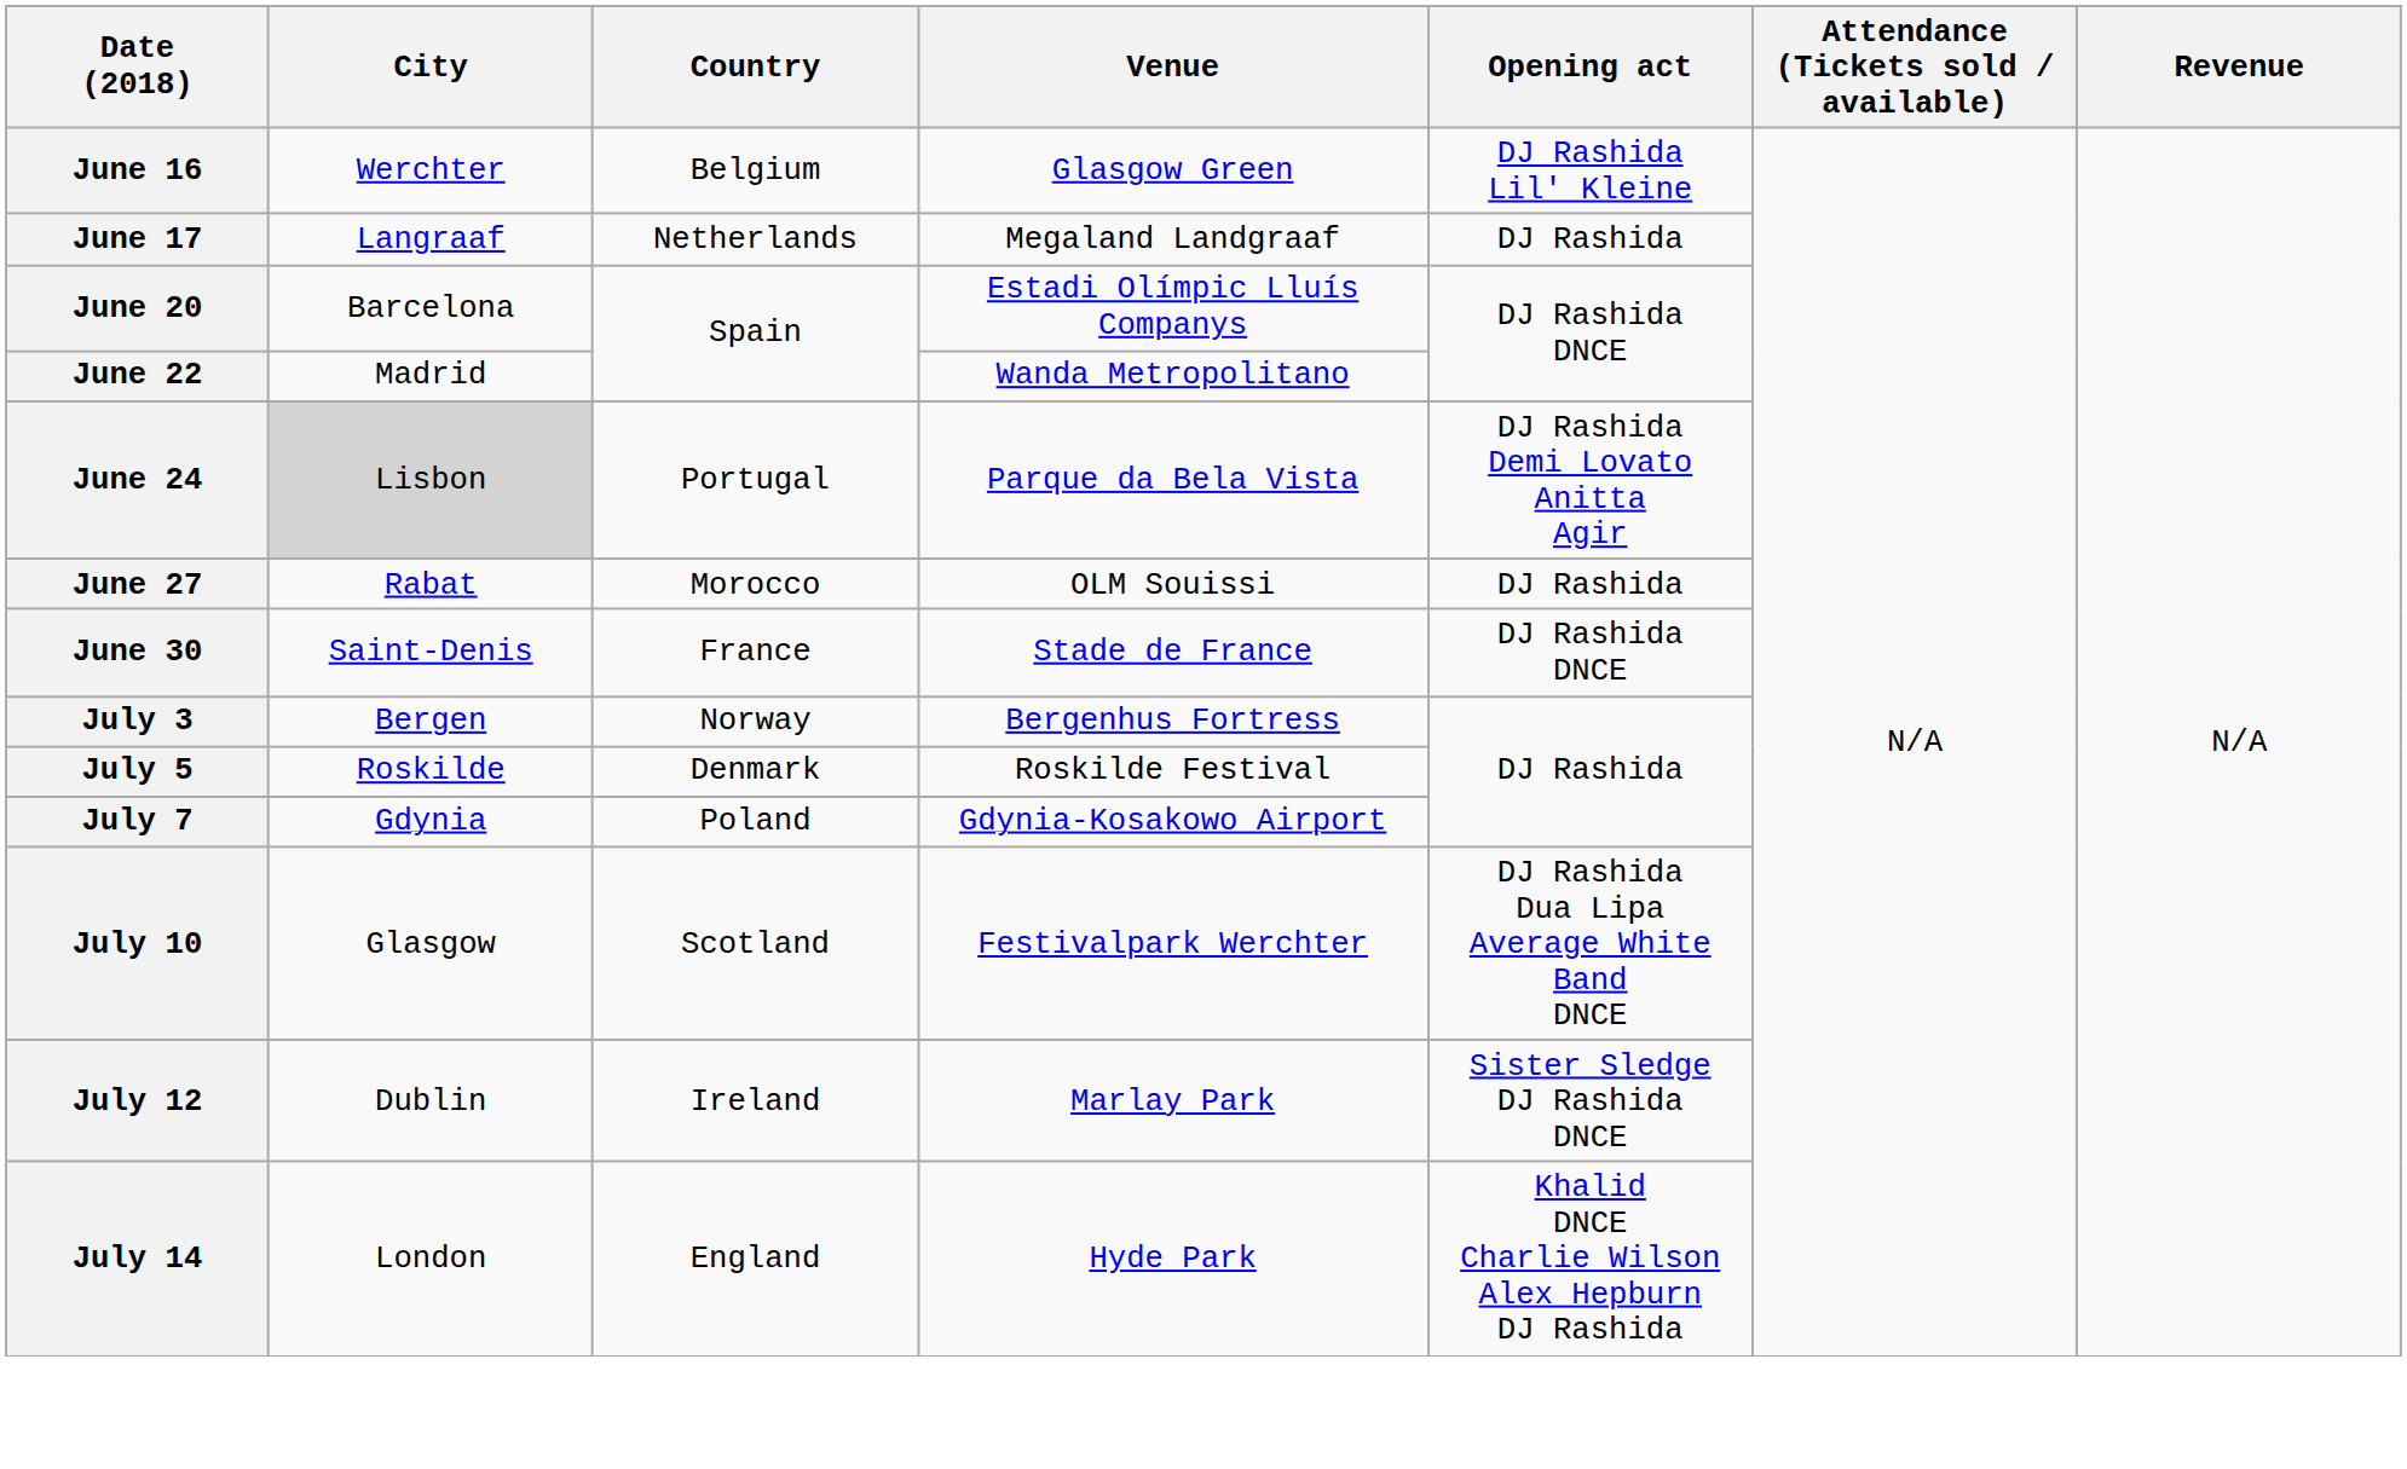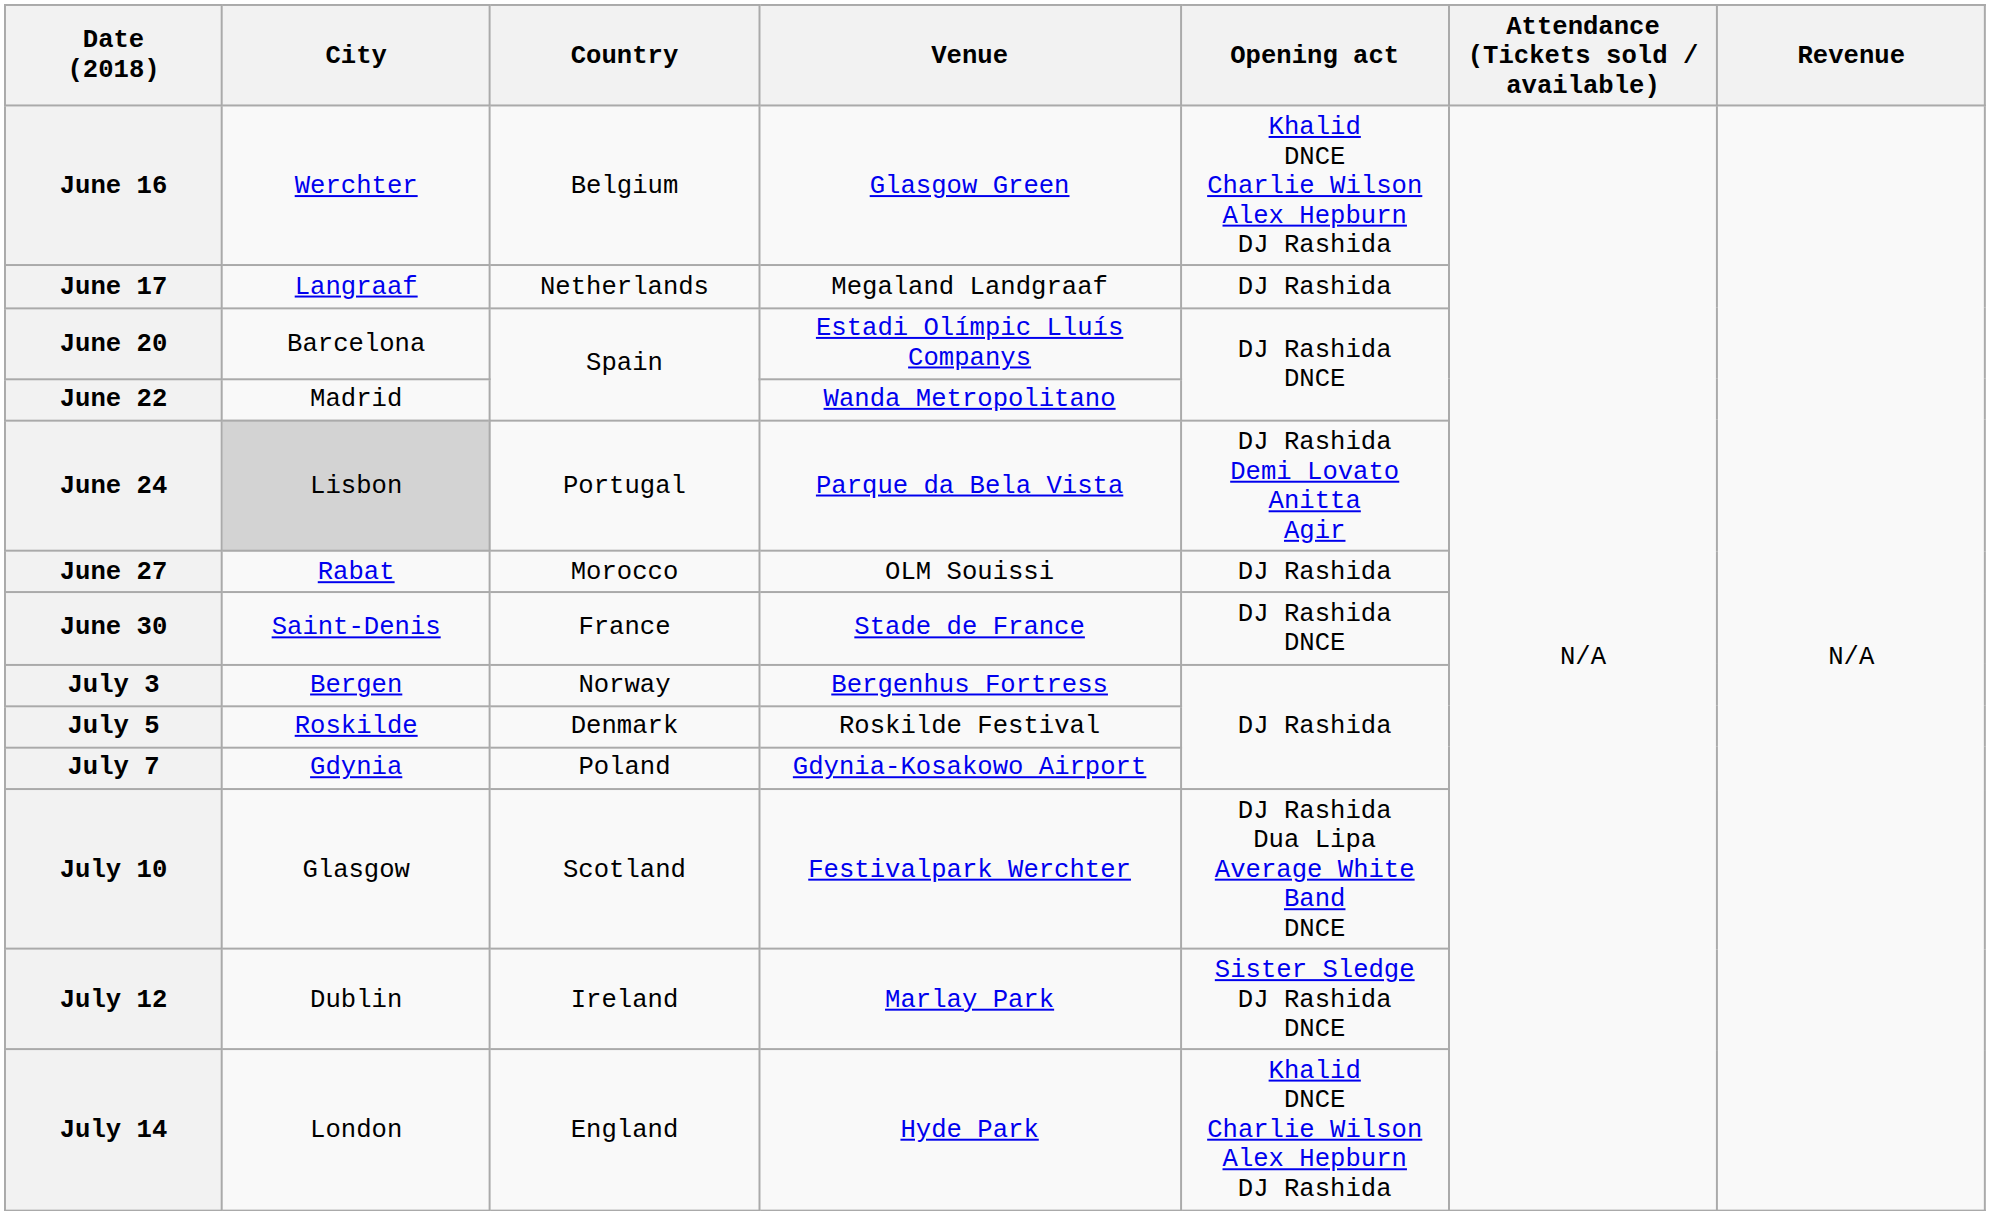 <table class="wikitable plainrowheaders" style="text-align:center;">
 <tr>
 <th scope="col" style="width:8em;">Date<br>(2018)</th>
 <th scope="col" style="width:10em;">City</th>
 <th scope="col" style="width:10em;">Country</th>
 <th scope="col" style="width:16em;">Venue</th>
 <th scope="col" style="width:10em;">Opening act</th>
 <th scope="col" style="width:10em;">Attendance<br>(Tickets sold / available)</th>
 <th scope="col" style="width:10em;">Revenue</th>
 </tr>
 <tr>
 <th scope="row">June 16</th>
 <td><a href='#'>Werchter</a></td>
 <td>Belgium</td>
 <td><a href='#'>Glasgow Green</a></td>
-<td><a href='#'>DJ Rashida</a><br><a href='#'>Lil' Kleine</a></td>
+<td><a href='#'>Khalid</a><br>DNCE<br><a href='#'>Charlie Wilson</a><br><a href='#'>Alex Hepburn</a><br>DJ Rashida</td>
 <td rowspan="13">N/A</td>
 <td rowspan="13">N/A</td>
 </tr>
 <tr>
 <th scope="row">June 17</th>
 <td><a href='#'>Langraaf</a></td>
 <td>Netherlands</td>
 <td>Megaland Landgraaf</td>
 <td>DJ Rashida</td>
 </tr>
 <tr>
 <th scope="row">June 20</th>
 <td>Barcelona</td>
 <td rowspan="2">Spain</td>
 <td><a href='#'>Estadi Olímpic Lluís Companys</a></td>
 <td rowspan="2">DJ Rashida<br>DNCE</td>
 </tr>
 <tr>
 <th scope="row">June 22</th>
 <td>Madrid</td>
 <td><a href='#'>Wanda Metropolitano</a></td>
 </tr>
 <tr>
 <th scope="row">June 24</th>
 <td style="background: lightgrey;">Lisbon</td>
 <td>Portugal</td>
 <td><a href='#'>Parque da Bela Vista</a></td>
 <td>DJ Rashida<br><a href='#'>Demi Lovato</a><br><a href='#'>Anitta</a><br><a href='#'>Agir</a></td>
 </tr>
 <tr>
 <th scope="row">June 27</th>
 <td><a href='#'>Rabat</a></td>
 <td>Morocco</td>
 <td>OLM Souissi</td>
 <td>DJ Rashida</td>
 </tr>
 <tr>
 <th scope="row">June 30</th>
 <td><a href='#'>Saint-Denis</a></td>
 <td>France</td>
 <td><a href='#'>Stade de France</a></td>
 <td>DJ Rashida<br>DNCE</td>
 </tr>
 <tr>
 <th scope="row">July 3</th>
 <td><a href='#'>Bergen</a></td>
 <td>Norway</td>
 <td><a href='#'>Bergenhus Fortress</a></td>
 <td rowspan="3">DJ Rashida</td>
 </tr>
 <tr>
 <th scope="row">July 5</th>
 <td><a href='#'>Roskilde</a></td>
 <td>Denmark</td>
 <td>Roskilde Festival</td>
 </tr>
 <tr>
 <th scope="row">July 7</th>
 <td><a href='#'>Gdynia</a></td>
 <td>Poland</td>
 <td><a href='#'>Gdynia-Kosakowo Airport</a></td>
 </tr>
 <tr>
 <th scope="row">July 10</th>
 <td>Glasgow</td>
 <td>Scotland</td>
 <td><a href='#'>Festivalpark Werchter</a></td>
 <td>DJ Rashida<br>Dua Lipa<br><a href='#'>Average White Band</a><br>DNCE</td>
 </tr>
 <tr>
 <th scope="row">July 12</th>
 <td>Dublin</td>
 <td>Ireland</td>
 <td><a href='#'>Marlay Park</a></td>
 <td><a href='#'>Sister Sledge</a><br>DJ Rashida<br>DNCE</td>
 </tr>
 <tr>
 <th scope="row">July 14</th>
 <td>London</td>
 <td>England</td>
 <td><a href='#'>Hyde Park</a></td>
 <td><a href='#'>Khalid</a><br>DNCE<br><a href='#'>Charlie Wilson</a><br><a href='#'>Alex Hepburn</a><br>DJ Rashida</td>
 </tr>
 </table>
